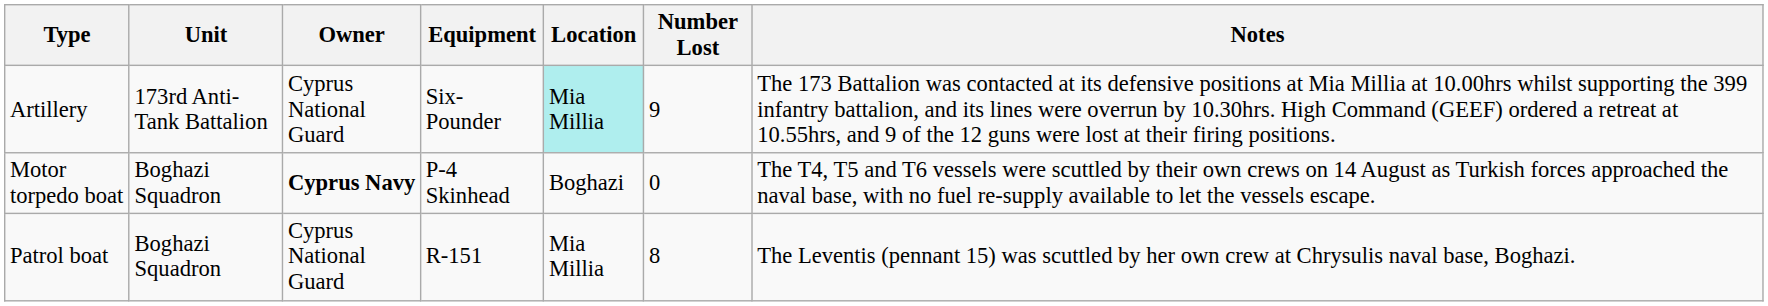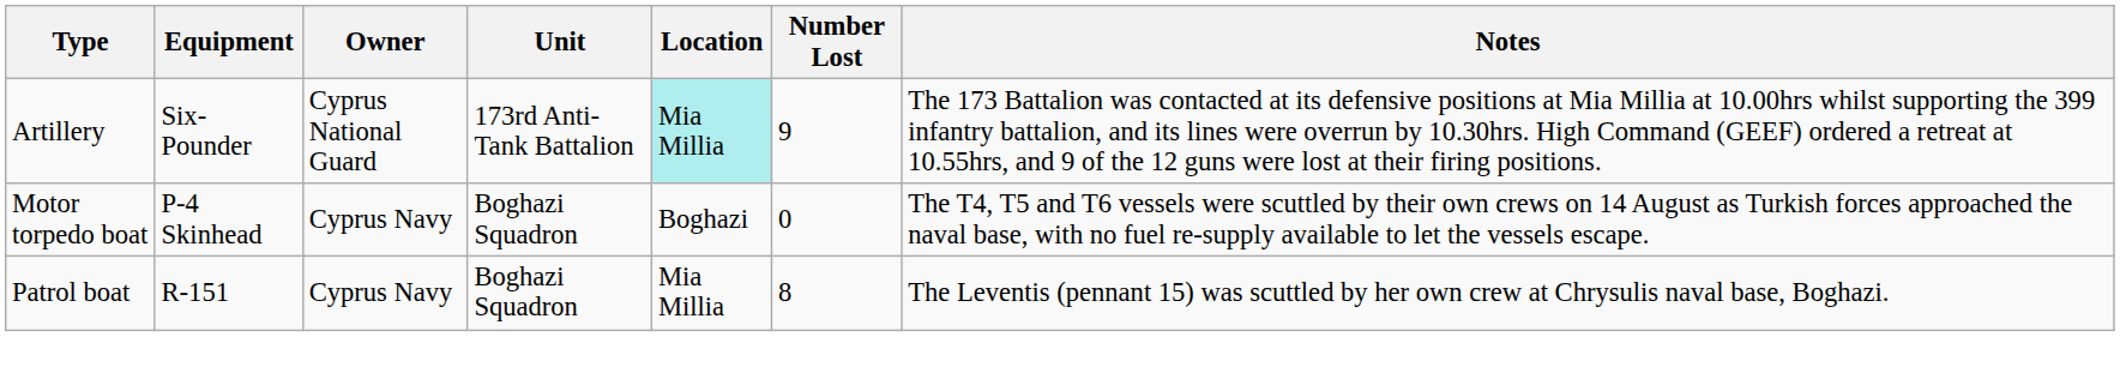 <table class="wikitable">
 <tr>
 <th>Type</th>
+<th>Equipment</th>
+<th>Owner</th>
 <th>Unit</th>
-<th>Owner</th>
-<th>Equipment</th>
 <th>Location</th>
 <th>Number Lost</th>
 <th>Notes</th>
 </tr>
 <tr>
 <td>Artillery</td>
+<td>Six-Pounder</td>
+<td>Cyprus National Guard</td>
 <td>173rd Anti-Tank Battalion</td>
-<td>Cyprus National Guard</td>
-<td>Six-Pounder</td>
 <td style="background: paleturquoise;">Mia Millia</td>
 <td>9</td>
 <td>The 173 Battalion was contacted at its defensive positions at Mia Millia at 10.00hrs whilst supporting the 399 infantry battalion, and its lines were overrun by 10.30hrs. High Command (GEEF) ordered a retreat at 10.55hrs, and 9 of the 12 guns were lost at their firing positions.</td>
 </tr>
 <tr>
 <td>Motor torpedo boat</td>
+<td>P-4 Skinhead</td>
+<td>Cyprus Navy</td>
 <td>Boghazi Squadron</td>
-<td><strong>Cyprus Navy</strong></td>
-<td>P-4 Skinhead</td>
 <td>Boghazi</td>
 <td>0</td>
 <td>The T4, T5 and T6 vessels were scuttled by their own crews on 14 August as Turkish forces approached the naval base, with no fuel re-supply available to let the vessels escape.</td>
 </tr>
 <tr>
 <td>Patrol boat</td>
+<td>R-151</td>
+<td>Cyprus Navy</td>
 <td>Boghazi Squadron</td>
-<td>Cyprus National Guard</td>
-<td>R-151</td>
 <td>Mia Millia</td>
 <td>8</td>
 <td>The Leventis (pennant 15) was scuttled by her own crew at Chrysulis naval base, Boghazi.</td>
 </tr>
 </table>
